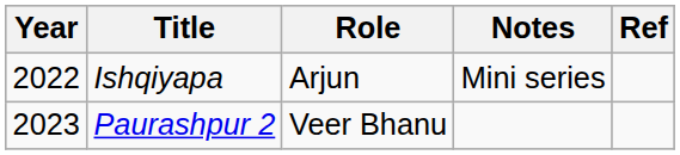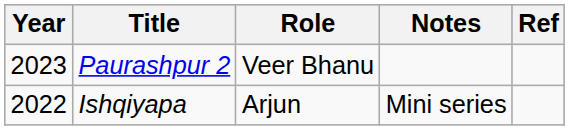 <table class="wikitable">
 <tr>
 <th>Year</th>
 <th>Title</th>
 <th>Role</th>
 <th>Notes</th>
 <th>Ref</th>
 </tr>
 <tr>
+<td>2023</td>
+<td><a href='#'><em>Paurashpur 2</em></a></td>
+<td>Veer Bhanu</td>
+<td></td>
+<td></td>
+</tr>
+<tr>
 <td>2022</td>
 <td><em>Ishqiyapa</em></td>
 <td>Arjun</td>
 <td>Mini series</td>
 <td></td>
 </tr>
-<tr>
-<td>2023</td>
-<td><a href='#'><em>Paurashpur 2</em></a></td>
-<td>Veer Bhanu</td>
-<td></td>
-<td></td>
-</tr>
 </table>
